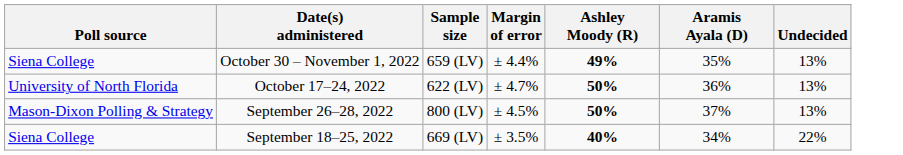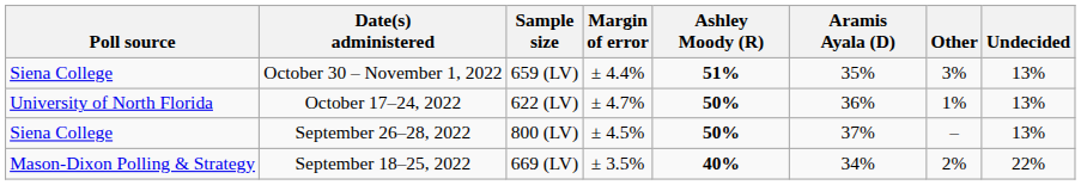 <table class="wikitable" style="font-size:90%;text-align:center;">
 <tr valign=bottom>
 <th>Poll source</th>
 <th>Date(s)<br>administered</th>
 <th>Sample<br>size</th>
 <th>Margin<br>of error</th>
 <th style="width:100px;">Ashley<br>Moody (R)</th>
 <th style="width:100px;">Aramis<br>Ayala (D)</th>
+<th>Other</th>
 <th>Undecided</th>
 </tr>
 <tr>
 <td style="text-align:left;"><a href='#'>Siena College</a></td>
 <td>October 30 – November 1, 2022</td>
 <td>659 (LV)</td>
 <td>± 4.4%</td>
-<td><strong>49%</strong></td>
+<td><strong>51%</strong></td>
 <td>35%</td>
+<td>3%</td>
 <td>13%</td>
 </tr>
 <tr>
 <td style="text-align:left;"><a href='#'>University of North Florida</a></td>
 <td>October 17–24, 2022</td>
 <td>622 (LV)</td>
 <td>± 4.7%</td>
 <td><strong>50%</strong></td>
 <td>36%</td>
+<td>1%</td>
 <td>13%</td>
 </tr>
 <tr>
-<td style="text-align:left;"><a href='#'>Mason-Dixon Polling & Strategy</a></td>
+<td style="text-align:left;"><a href='#'>Siena College</a></td>
 <td>September 26–28, 2022</td>
 <td>800 (LV)</td>
 <td>± 4.5%</td>
 <td><strong>50%</strong></td>
 <td>37%</td>
+<td>–</td>
 <td>13%</td>
 </tr>
 <tr>
-<td style="text-align:left;"><a href='#'>Siena College</a></td>
+<td style="text-align:left;"><a href='#'>Mason-Dixon Polling & Strategy</a></td>
 <td>September 18–25, 2022</td>
 <td>669 (LV)</td>
 <td>± 3.5%</td>
 <td><strong>40%</strong></td>
 <td>34%</td>
+<td>2%</td>
 <td>22%</td>
 </tr>
 </table>
